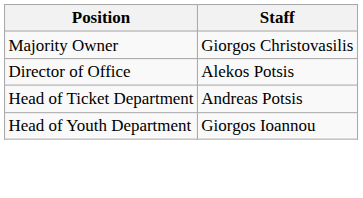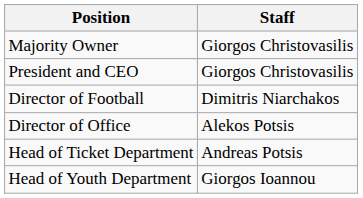 <table class="wikitable">
 <tr>
 <th>Position</th>
 <th>Staff</th>
 </tr>
 <tr>
 <td>Majority Owner</td>
 <td>Giorgos Christovasilis</td>
+</tr>
+<tr>
+<td>President and CEO</td>
+<td>Giorgos Christovasilis</td>
+</tr>
+<tr>
+<td>Director of Football</td>
+<td>Dimitris Niarchakos</td>
 </tr>
 <tr>
 <td>Director of Office</td>
 <td>Alekos Potsis</td>
 </tr>
 <tr>
 <td>Head of Ticket Department</td>
 <td>Andreas Potsis</td>
 </tr>
 <tr>
 <td>Head of Youth Department</td>
 <td>Giorgos Ioannou</td>
 </tr>
 </table>
